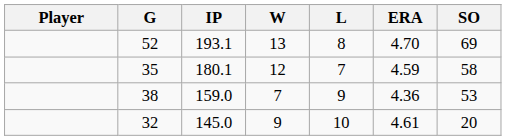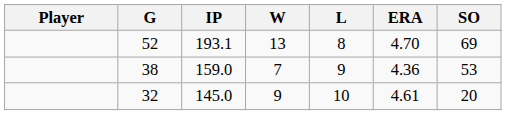 <table class="wikitable sortable">
 <tr>
 <th bgcolor="#DDDDFF" width="16%">Player</th>
 <th bgcolor="#DDDDFF" width="9%">G</th>
 <th bgcolor="#DDDDFF" width="9%">IP</th>
 <th bgcolor="#DDDDFF" width="9%">W</th>
 <th bgcolor="#DDDDFF" width="9%">L</th>
 <th bgcolor="#DDDDFF" width="9%">ERA</th>
 <th bgcolor="#DDDDFF" width="9%">SO</th>
 </tr>
 <tr align="center">
 <td></td>
 <td>52</td>
 <td>193.1</td>
 <td>13</td>
 <td>8</td>
 <td>4.70</td>
 <td>69</td>
 </tr>
 <tr align="center">
 <td></td>
-<td>35</td>
-<td>180.1</td>
-<td>12</td>
-<td>7</td>
-<td>4.59</td>
-<td>58</td>
-</tr>
-<tr align="center">
-<td></td>
 <td>38</td>
 <td>159.0</td>
 <td>7</td>
 <td>9</td>
 <td>4.36</td>
 <td>53</td>
 </tr>
 <tr align="center">
 <td></td>
 <td>32</td>
 <td>145.0</td>
 <td>9</td>
 <td>10</td>
 <td>4.61</td>
 <td>20</td>
 </tr>
 </table>
